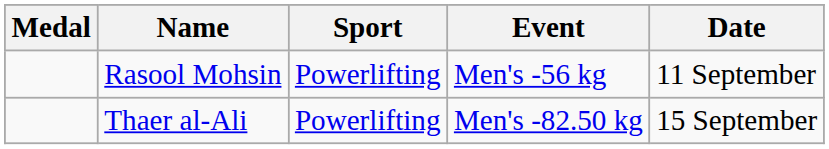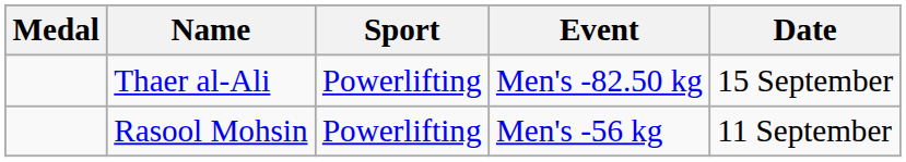 <table class="wikitable">
 <tr>
 <th>Medal</th>
 <th>Name</th>
 <th>Sport</th>
 <th>Event</th>
 <th>Date</th>
 </tr>
 <tr>
 <td></td>
+<td><a href='#'>Thaer al-Ali</a></td>
+<td><a href='#'>Powerlifting</a></td>
+<td><a href='#'>Men's -82.50 kg</a></td>
+<td>15 September</td>
+</tr>
+<tr>
+<td></td>
 <td><a href='#'>Rasool Mohsin</a></td>
 <td><a href='#'>Powerlifting</a></td>
 <td><a href='#'>Men's -56 kg</a></td>
 <td>11 September</td>
 </tr>
-<tr>
-<td></td>
-<td><a href='#'>Thaer al-Ali</a></td>
-<td><a href='#'>Powerlifting</a></td>
-<td><a href='#'>Men's -82.50 kg</a></td>
-<td>15 September</td>
-</tr>
 </table>
